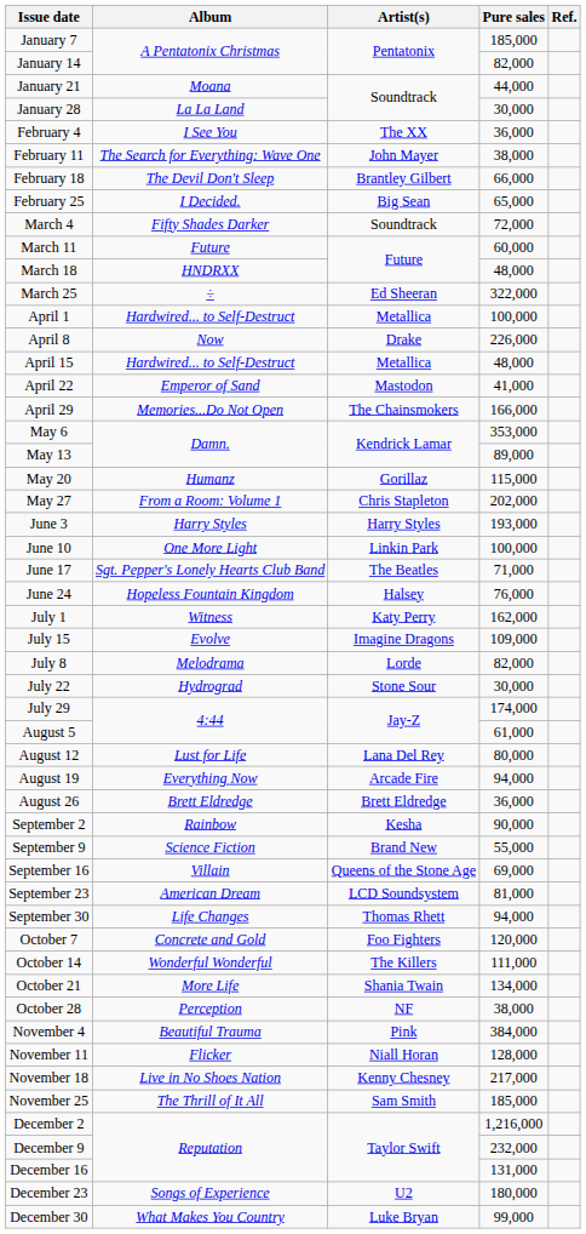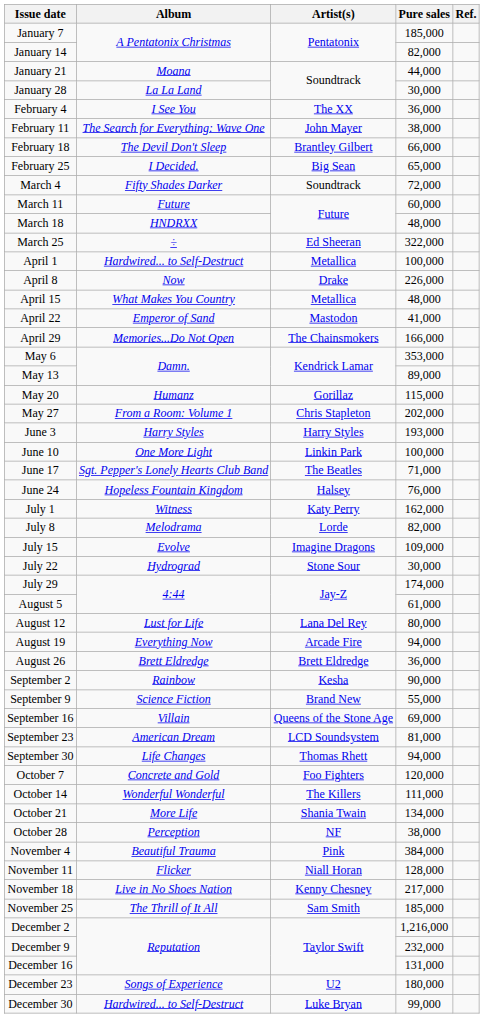 <table class="wikitable sortable" style="text-align:center;">
 <tr>
 <th scope="col">Issue date</th>
 <th scope="col">Album</th>
 <th scope="col">Artist(s)</th>
 <th scope="col">Pure sales</th>
 <th scope="col">Ref.</th>
 </tr>
 <tr>
 <td scope="row">January 7</td>
 <td rowspan="2"><em><a href='#'>A Pentatonix Christmas</a></em></td>
 <td rowspan="2"><a href='#'>Pentatonix</a></td>
 <td>185,000</td>
 <td></td>
 </tr>
 <tr>
 <td scope="row">January 14</td>
 <td>82,000</td>
 <td></td>
 </tr>
 <tr>
 <td scope="row">January 21</td>
 <td><em><a href='#'>Moana</a></em></td>
 <td rowspan="2">Soundtrack</td>
 <td>44,000</td>
 <td></td>
 </tr>
 <tr>
 <td scope="row">January 28</td>
 <td><em><a href='#'>La La Land</a></em></td>
 <td>30,000</td>
 <td></td>
 </tr>
 <tr>
 <td scope="row">February 4</td>
 <td><em><a href='#'>I See You</a></em></td>
 <td><a href='#'>The XX</a></td>
 <td>36,000</td>
 <td></td>
 </tr>
 <tr>
 <td scope="row">February 11</td>
 <td><em><a href='#'>The Search for Everything: Wave One</a></em></td>
 <td><a href='#'>John Mayer</a></td>
 <td>38,000</td>
 <td></td>
 </tr>
 <tr>
 <td scope="row">February 18</td>
 <td><em><a href='#'>The Devil Don't Sleep</a></em></td>
 <td><a href='#'>Brantley Gilbert</a></td>
 <td>66,000</td>
 <td></td>
 </tr>
 <tr>
 <td scope="row">February 25</td>
 <td><em><a href='#'>I Decided.</a></em></td>
 <td><a href='#'>Big Sean</a></td>
 <td>65,000</td>
 <td></td>
 </tr>
 <tr>
 <td scope="row">March 4</td>
 <td><em><a href='#'>Fifty Shades Darker</a></em></td>
 <td>Soundtrack</td>
 <td>72,000</td>
 <td></td>
 </tr>
 <tr>
 <td scope="row">March 11</td>
 <td><em><a href='#'>Future</a></em></td>
 <td rowspan="2"><a href='#'>Future</a></td>
 <td>60,000</td>
 <td></td>
 </tr>
 <tr>
 <td scope="row">March 18</td>
 <td><em><a href='#'>HNDRXX</a></em></td>
 <td>48,000</td>
 <td></td>
 </tr>
 <tr>
 <td scope="row">March 25</td>
 <td><em><a href='#'>÷</a></em></td>
 <td><a href='#'>Ed Sheeran</a></td>
 <td>322,000</td>
 <td></td>
 </tr>
 <tr>
 <td scope="row">April 1</td>
 <td><em><a href='#'>Hardwired... to Self-Destruct</a></em></td>
 <td><a href='#'>Metallica</a></td>
 <td>100,000</td>
 <td></td>
 </tr>
 <tr>
 <td scope="row">April 8</td>
 <td><em><a href='#'>Now</a></em></td>
 <td><a href='#'>Drake</a></td>
 <td>226,000</td>
 <td></td>
 </tr>
 <tr>
 <td scope="row">April 15</td>
-<td><em><a href='#'>Hardwired... to Self-Destruct</a></em></td>
+<td><em><a href='#'>What Makes You Country</a></em></td>
 <td><a href='#'>Metallica</a></td>
 <td>48,000</td>
 <td></td>
 </tr>
 <tr>
 <td scope="row">April 22</td>
 <td><em><a href='#'>Emperor of Sand</a></em></td>
 <td><a href='#'>Mastodon</a></td>
 <td>41,000</td>
 <td></td>
 </tr>
 <tr>
 <td scope="row">April 29</td>
 <td><em><a href='#'>Memories...Do Not Open</a></em></td>
 <td><a href='#'>The Chainsmokers</a></td>
 <td>166,000</td>
 <td></td>
 </tr>
 <tr>
 <td scope="row">May 6</td>
 <td rowspan="2"><em><a href='#'>Damn.</a></em></td>
 <td rowspan="2"><a href='#'>Kendrick Lamar</a></td>
 <td>353,000</td>
 <td></td>
 </tr>
 <tr>
 <td scope="row">May 13</td>
 <td>89,000</td>
 <td></td>
 </tr>
 <tr>
 <td scope="row">May 20</td>
 <td><em><a href='#'>Humanz</a></em></td>
 <td><a href='#'>Gorillaz</a></td>
 <td>115,000</td>
 <td></td>
 </tr>
 <tr>
 <td scope="row">May 27</td>
 <td><em><a href='#'>From a Room: Volume 1</a></em></td>
 <td><a href='#'>Chris Stapleton</a></td>
 <td>202,000</td>
 <td></td>
 </tr>
 <tr>
 <td scope="row">June 3</td>
 <td><em><a href='#'>Harry Styles</a></em></td>
 <td><a href='#'>Harry Styles</a></td>
 <td>193,000</td>
 <td></td>
 </tr>
 <tr>
 <td scope="row">June 10</td>
 <td><em><a href='#'>One More Light</a></em></td>
 <td><a href='#'>Linkin Park</a></td>
 <td>100,000</td>
 <td></td>
 </tr>
 <tr>
 <td scope="row">June 17</td>
 <td><em><a href='#'>Sgt. Pepper's Lonely Hearts Club Band</a></em></td>
 <td><a href='#'>The Beatles</a></td>
 <td>71,000</td>
 <td></td>
 </tr>
 <tr>
 <td scope="row">June 24</td>
 <td><em><a href='#'>Hopeless Fountain Kingdom</a></em></td>
 <td><a href='#'>Halsey</a></td>
 <td>76,000</td>
 <td></td>
 </tr>
 <tr>
 <td scope="row">July 1</td>
 <td><em><a href='#'>Witness</a></em></td>
 <td><a href='#'>Katy Perry</a></td>
 <td>162,000</td>
 <td></td>
 </tr>
 <tr>
+<td scope="row">July 8</td>
+<td><em><a href='#'>Melodrama</a></em></td>
+<td><a href='#'>Lorde</a></td>
+<td>82,000</td>
+<td></td>
+</tr>
+<tr>
 <td scope="row">July 15</td>
 <td><em><a href='#'>Evolve</a></em></td>
 <td><a href='#'>Imagine Dragons</a></td>
 <td>109,000</td>
-<td></td>
-</tr>
-<tr>
-<td scope="row">July 8</td>
-<td><em><a href='#'>Melodrama</a></em></td>
-<td><a href='#'>Lorde</a></td>
-<td>82,000</td>
 <td></td>
 </tr>
 <tr>
 <td scope="row">July 22</td>
 <td><em><a href='#'>Hydrograd</a></em></td>
 <td><a href='#'>Stone Sour</a></td>
 <td>30,000</td>
 <td></td>
 </tr>
 <tr>
 <td scope="row">July 29</td>
 <td rowspan="2"><em><a href='#'>4:44</a></em></td>
 <td rowspan="2"><a href='#'>Jay-Z</a></td>
 <td>174,000</td>
 <td></td>
 </tr>
 <tr>
 <td scope="row">August 5</td>
 <td>61,000</td>
 <td></td>
 </tr>
 <tr>
 <td scope="row">August 12</td>
 <td><em><a href='#'>Lust for Life</a></em></td>
 <td><a href='#'>Lana Del Rey</a></td>
 <td>80,000</td>
 <td></td>
 </tr>
 <tr>
 <td scope="row">August 19</td>
 <td><em><a href='#'>Everything Now</a></em></td>
 <td><a href='#'>Arcade Fire</a></td>
 <td>94,000</td>
 <td></td>
 </tr>
 <tr>
 <td scope="row">August 26</td>
 <td><em><a href='#'>Brett Eldredge</a></em></td>
 <td><a href='#'>Brett Eldredge</a></td>
 <td>36,000</td>
 <td></td>
 </tr>
 <tr>
 <td scope="row">September 2</td>
 <td><em><a href='#'>Rainbow</a></em></td>
 <td><a href='#'>Kesha</a></td>
 <td>90,000</td>
 <td></td>
 </tr>
 <tr>
 <td scope="row">September 9</td>
 <td><em><a href='#'>Science Fiction</a></em></td>
 <td><a href='#'>Brand New</a></td>
 <td>55,000</td>
 <td></td>
 </tr>
 <tr>
 <td scope="row">September 16</td>
 <td><em><a href='#'>Villain</a></em></td>
 <td><a href='#'>Queens of the Stone Age</a></td>
 <td>69,000</td>
 <td></td>
 </tr>
 <tr>
 <td scope="row">September 23</td>
 <td><em><a href='#'>American Dream</a></em></td>
 <td><a href='#'>LCD Soundsystem</a></td>
 <td>81,000</td>
 <td></td>
 </tr>
 <tr>
 <td scope="row">September 30</td>
 <td><em><a href='#'>Life Changes</a></em></td>
 <td><a href='#'>Thomas Rhett</a></td>
 <td>94,000</td>
 <td></td>
 </tr>
 <tr>
 <td scope="row">October 7</td>
 <td><em><a href='#'>Concrete and Gold</a></em></td>
 <td><a href='#'>Foo Fighters</a></td>
 <td>120,000</td>
 <td></td>
 </tr>
 <tr>
 <td scope="row">October 14</td>
 <td><em><a href='#'>Wonderful Wonderful</a></em></td>
 <td><a href='#'>The Killers</a></td>
 <td>111,000</td>
 <td></td>
 </tr>
 <tr>
 <td scope="row">October 21</td>
 <td><em><a href='#'>More Life</a></em></td>
 <td><a href='#'>Shania Twain</a></td>
 <td>134,000</td>
 <td></td>
 </tr>
 <tr>
 <td scope="row">October 28</td>
 <td><em><a href='#'>Perception</a></em></td>
 <td><a href='#'>NF</a></td>
 <td>38,000</td>
 <td></td>
 </tr>
 <tr>
 <td scope="row">November 4</td>
 <td><em><a href='#'>Beautiful Trauma</a></em></td>
 <td><a href='#'>Pink</a></td>
 <td>384,000</td>
 <td></td>
 </tr>
 <tr>
 <td scope="row">November 11</td>
 <td><em><a href='#'>Flicker</a></em></td>
 <td><a href='#'>Niall Horan</a></td>
 <td>128,000</td>
 <td></td>
 </tr>
 <tr>
 <td scope="row">November 18</td>
 <td><em><a href='#'>Live in No Shoes Nation</a></em></td>
 <td><a href='#'>Kenny Chesney</a></td>
 <td>217,000</td>
 <td></td>
 </tr>
 <tr>
 <td scope="row">November 25</td>
 <td><em><a href='#'>The Thrill of It All</a></em></td>
 <td><a href='#'>Sam Smith</a></td>
 <td>185,000</td>
 <td></td>
 </tr>
 <tr>
 <td scope="row">December 2</td>
 <td rowspan="3"><em><a href='#'>Reputation</a></em></td>
 <td rowspan="3"><a href='#'>Taylor Swift</a></td>
 <td>1,216,000</td>
 <td></td>
 </tr>
 <tr>
 <td scope="row">December 9</td>
 <td>232,000</td>
 <td></td>
 </tr>
 <tr>
 <td scope="row">December 16</td>
 <td>131,000</td>
 <td></td>
 </tr>
 <tr>
 <td scope="row">December 23</td>
 <td><em><a href='#'>Songs of Experience</a></em></td>
 <td><a href='#'>U2</a></td>
 <td>180,000</td>
 <td></td>
 </tr>
 <tr>
 <td scope="row">December 30</td>
-<td><em><a href='#'>What Makes You Country</a></em></td>
+<td><em><a href='#'>Hardwired... to Self-Destruct</a></em></td>
 <td><a href='#'>Luke Bryan</a></td>
 <td>99,000</td>
 <td></td>
 </tr>
 </table>
